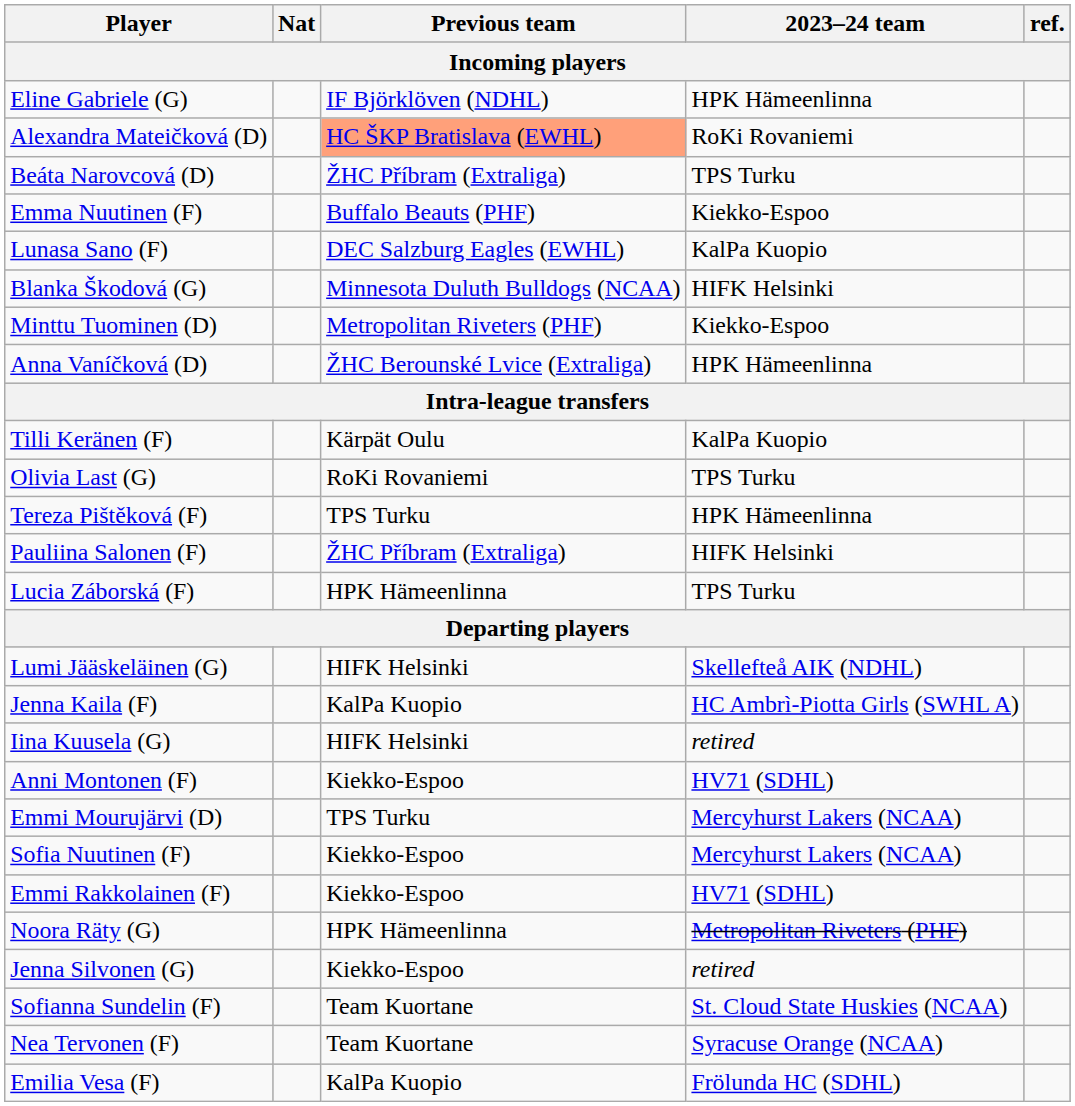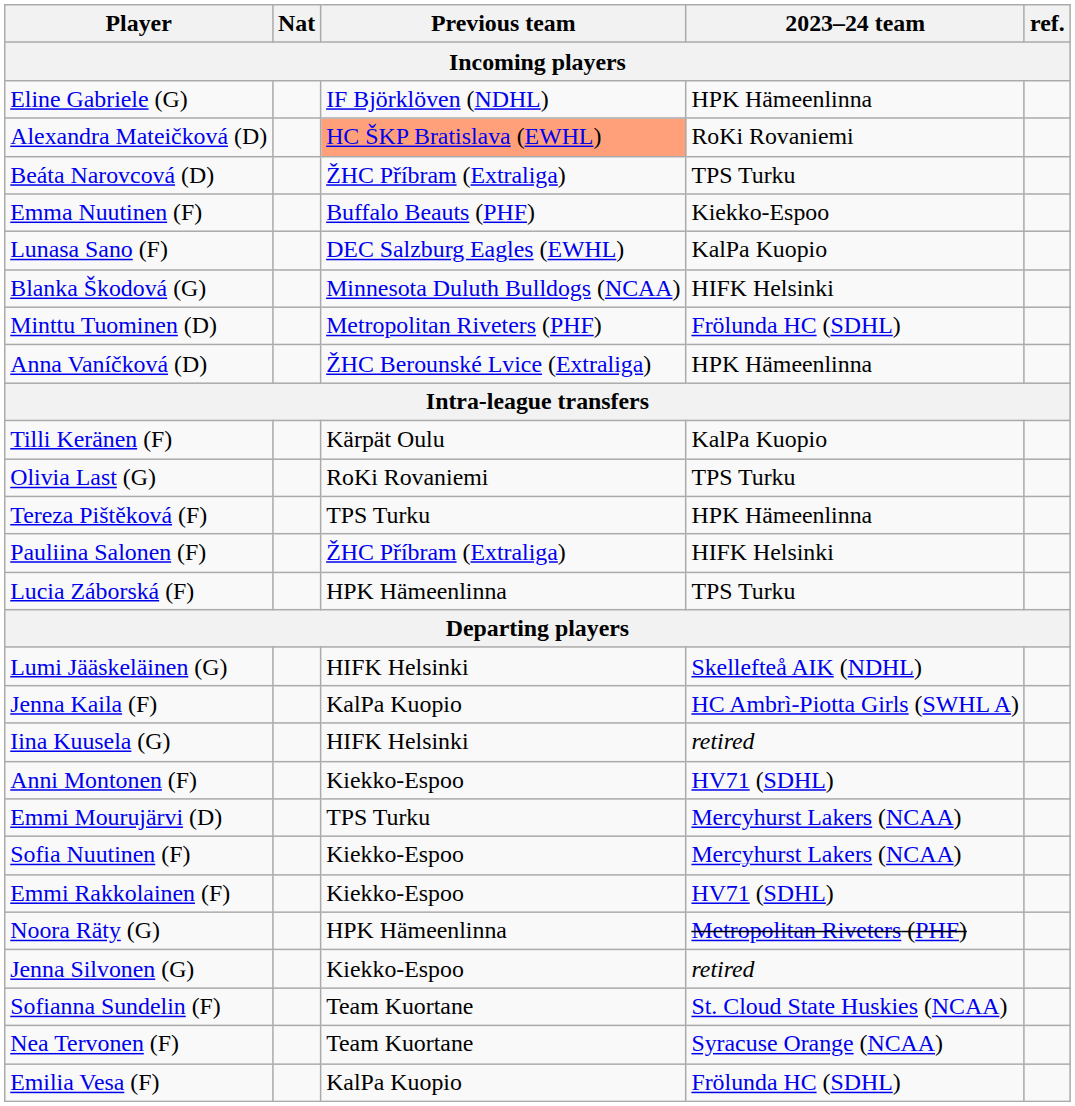 <table class="wikitable" width="" 85%">
 <tr>
 <th>Player</th>
 <th>Nat</th>
 <th>Previous team</th>
 <th>2023–24 team</th>
 <th>ref.</th>
 </tr>
 <tr>
 <th colspan="5">Incoming players</th>
 </tr>
 <tr>
 <td><a href='#'>Eline Gabriele</a> (G)</td>
 <td align="center"></td>
 <td><a href='#'>IF Björklöven</a> (<a href='#'>NDHL</a>)</td>
 <td>HPK Hämeenlinna</td>
 <td align="center"></td>
 </tr>
 <tr>
 <td><a href='#'>Alexandra Mateičková</a> (D)</td>
 <td align="center"></td>
 <td style="background: lightsalmon;"><a href='#'>HC ŠKP Bratislava</a> (<a href='#'>EWHL</a>)</td>
 <td>RoKi Rovaniemi</td>
 <td align="center"></td>
 </tr>
 <tr>
 <td><a href='#'>Beáta Narovcová</a> (D)</td>
 <td align="center"></td>
 <td><a href='#'>ŽHC Příbram</a> (<a href='#'>Extraliga</a>)</td>
 <td>TPS Turku</td>
 <td align="center"></td>
 </tr>
 <tr>
 <td><a href='#'>Emma Nuutinen</a> (F)</td>
 <td align="center"></td>
 <td><a href='#'>Buffalo Beauts</a> (<a href='#'>PHF</a>)</td>
 <td>Kiekko-Espoo</td>
 <td align="center"></td>
 </tr>
 <tr>
 <td><a href='#'>Lunasa Sano</a> (F)</td>
 <td align="center"></td>
 <td><a href='#'>DEC Salzburg Eagles</a> (<a href='#'>EWHL</a>)</td>
 <td>KalPa Kuopio</td>
 <td align="center"></td>
 </tr>
 <tr>
 <td><a href='#'>Blanka Škodová</a> (G)</td>
 <td align="center"></td>
 <td><a href='#'>Minnesota Duluth Bulldogs</a> (<a href='#'>NCAA</a>)</td>
 <td>HIFK Helsinki</td>
 <td align="center"></td>
 </tr>
 <tr>
 <td><a href='#'>Minttu Tuominen</a> (D)</td>
 <td align="center"></td>
 <td><a href='#'>Metropolitan Riveters</a> (<a href='#'>PHF</a>)</td>
-<td>Kiekko-Espoo</td>
+<td><a href='#'>Frölunda HC</a> (<a href='#'>SDHL</a>)</td>
 <td align="center"></td>
 </tr>
 <tr>
 <td><a href='#'>Anna Vaníčková</a> (D)</td>
 <td align="center"></td>
 <td><a href='#'>ŽHC Berounské Lvice</a> (<a href='#'>Extraliga</a>)</td>
 <td>HPK Hämeenlinna</td>
 <td align="center"></td>
 </tr>
 <tr>
 <th colspan="5">Intra-league transfers</th>
 </tr>
 <tr>
 <td><a href='#'>Tilli Keränen</a> (F)</td>
 <td align="center"></td>
 <td>Kärpät Oulu</td>
 <td>KalPa Kuopio</td>
 <td align="center"></td>
 </tr>
 <tr>
 <td><a href='#'>Olivia Last</a> (G)</td>
 <td align="center"></td>
 <td>RoKi Rovaniemi</td>
 <td>TPS Turku</td>
 <td align="center"></td>
 </tr>
 <tr>
 <td><a href='#'>Tereza Pištěková</a> (F)</td>
 <td align="center"></td>
 <td>TPS Turku</td>
 <td>HPK Hämeenlinna</td>
 <td align="center"></td>
 </tr>
 <tr>
 <td><a href='#'>Pauliina Salonen</a> (F)</td>
 <td align="center"></td>
 <td><a href='#'>ŽHC Příbram</a> (<a href='#'>Extraliga</a>)</td>
 <td>HIFK Helsinki</td>
 <td align="center"></td>
 </tr>
 <tr>
 <td><a href='#'>Lucia Záborská</a> (F)</td>
 <td align="center"></td>
 <td>HPK Hämeenlinna</td>
 <td>TPS Turku</td>
 <td align="center"></td>
 </tr>
 <tr>
 <th colspan="5">Departing players</th>
 </tr>
 <tr>
 <td><a href='#'>Lumi Jääskeläinen</a> (G)</td>
 <td align="center"></td>
 <td>HIFK Helsinki</td>
 <td><a href='#'>Skellefteå AIK</a> (<a href='#'>NDHL</a>)</td>
 <td align="center"></td>
 </tr>
 <tr>
 <td><a href='#'>Jenna Kaila</a> (F)</td>
 <td align="center"></td>
 <td>KalPa Kuopio</td>
 <td><a href='#'>HC Ambrì-Piotta Girls</a> (<a href='#'>SWHL A</a>)</td>
 <td align="center"></td>
 </tr>
 <tr>
 <td><a href='#'>Iina Kuusela</a> (G)</td>
 <td align="center"></td>
 <td>HIFK Helsinki</td>
 <td><em>retired</em></td>
 <td align="center"></td>
 </tr>
 <tr>
 <td><a href='#'>Anni Montonen</a> (F)</td>
 <td align="center"></td>
 <td>Kiekko-Espoo</td>
 <td><a href='#'>HV71</a> (<a href='#'>SDHL</a>)</td>
 <td align="center"></td>
 </tr>
 <tr>
 <td><a href='#'>Emmi Mourujärvi</a> (D)</td>
 <td align="center"></td>
 <td>TPS Turku</td>
 <td><a href='#'>Mercyhurst Lakers</a> (<a href='#'>NCAA</a>)</td>
 <td align="center"></td>
 </tr>
 <tr>
 <td><a href='#'>Sofia Nuutinen</a> (F)</td>
 <td align="center"></td>
 <td>Kiekko-Espoo</td>
 <td><a href='#'>Mercyhurst Lakers</a> (<a href='#'>NCAA</a>)</td>
 <td align="center"></td>
 </tr>
 <tr>
 <td><a href='#'>Emmi Rakkolainen</a> (F)</td>
 <td align="center"></td>
 <td>Kiekko-Espoo</td>
 <td><a href='#'>HV71</a> (<a href='#'>SDHL</a>)</td>
 <td align="center"></td>
 </tr>
 <tr>
 <td><a href='#'>Noora Räty</a> (G)</td>
 <td align="center"></td>
 <td>HPK Hämeenlinna</td>
 <td><del><a href='#'>Metropolitan Riveters</a> (<a href='#'>PHF</a>)</del></td>
 <td align="center"></td>
 </tr>
 <tr>
 <td><a href='#'>Jenna Silvonen</a> (G)</td>
 <td></td>
 <td>Kiekko-Espoo</td>
 <td><em>retired</em></td>
 <td align="center"></td>
 </tr>
 <tr>
 <td><a href='#'>Sofianna Sundelin</a> (F)</td>
 <td></td>
 <td>Team Kuortane</td>
 <td><a href='#'>St. Cloud State Huskies</a> (<a href='#'>NCAA</a>)</td>
 <td align="center"></td>
 </tr>
 <tr>
 <td><a href='#'>Nea Tervonen</a> (F)</td>
 <td></td>
 <td>Team Kuortane</td>
 <td><a href='#'>Syracuse Orange</a> (<a href='#'>NCAA</a>)</td>
 <td align="center"></td>
 </tr>
 <tr>
 <td><a href='#'>Emilia Vesa</a> (F)</td>
 <td></td>
 <td>KalPa Kuopio</td>
 <td><a href='#'>Frölunda HC</a> (<a href='#'>SDHL</a>)</td>
 <td align="center"></td>
 </tr>
 </table>
